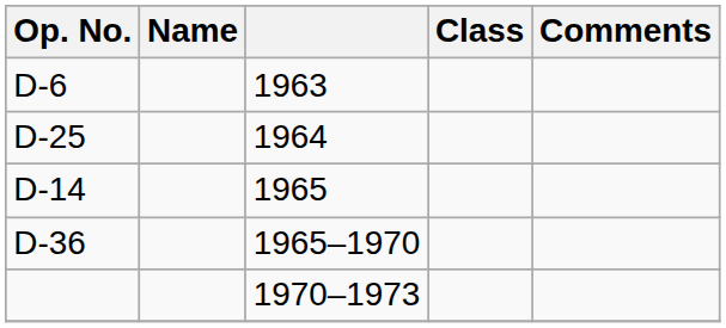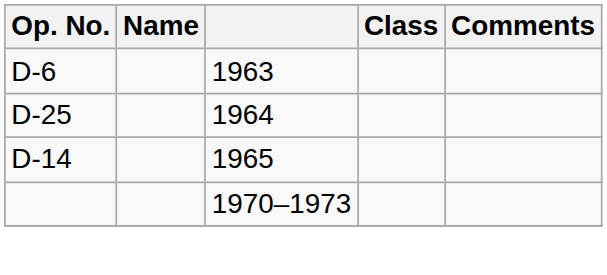 <table class="wikitable">
 <tr>
 <th>Op. No.</th>
 <th>Name</th>
 <th></th>
 <th>Class</th>
 <th>Comments</th>
 </tr>
 <tr>
 <td>D-6</td>
 <td></td>
 <td>1963</td>
 <td></td>
 <td></td>
 </tr>
 <tr>
 <td>D-25</td>
 <td></td>
 <td>1964</td>
 <td></td>
 <td></td>
 </tr>
 <tr>
 <td>D-14</td>
 <td></td>
 <td>1965</td>
 <td></td>
 <td></td>
 </tr>
 <tr>
-<td>D-36</td>
-<td></td>
-<td>1965–1970</td>
-<td></td>
-<td></td>
-</tr>
-<tr>
 <td></td>
 <td></td>
 <td>1970–1973</td>
 <td></td>
 <td></td>
 </tr>
 <tr>
 </tr>
 </table>
